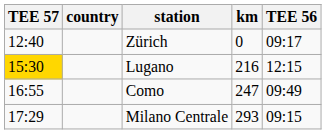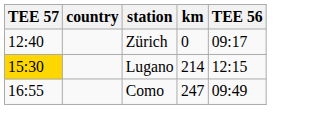 <table class="wikitable">
 <tr>
 <th>TEE 57</th>
 <th>country</th>
 <th>station</th>
 <th>km</th>
 <th>TEE 56</th>
 </tr>
 <tr>
 <td>12:40</td>
 <td></td>
 <td>Zürich</td>
 <td>0</td>
 <td>09:17</td>
 </tr>
 <tr>
 <td style="background: gold;">15:30</td>
 <td></td>
 <td>Lugano</td>
-<td>216</td>
+<td>214</td>
 <td>12:15</td>
 </tr>
 <tr>
 <td>16:55</td>
 <td></td>
 <td>Como</td>
 <td>247</td>
 <td>09:49</td>
 </tr>
-<tr>
-<td>17:29</td>
-<td></td>
-<td>Milano Centrale</td>
-<td>293</td>
-<td>09:15</td>
-</tr>
 </table>
